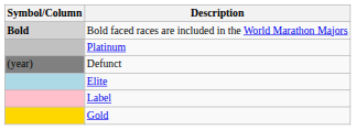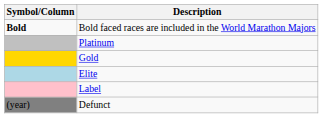 <table class="wikitable">
 <tr>
 <th>Symbol/Column</th>
 <th>Description</th>
 </tr>
 <tr>
-<td style="background: lightgrey;"><strong>Bold</strong></td>
+<td><strong>Bold</strong></td>
 <td>Bold faced races are included in the <a href='#'>World Marathon Majors</a></td>
 </tr>
 <tr>
 <td bgcolor="silver"></td>
 <td><a href='#'>Platinum</a></td>
 </tr>
 <tr>
-<td bgcolor="gray">(year)</td>
-<td>Defunct</td>
+<td bgcolor="gold"></td>
+<td><a href='#'>Gold</a></td>
 </tr>
 <tr>
 <td bgcolor="lightblue"></td>
 <td><a href='#'>Elite</a></td>
 </tr>
 <tr>
 <td bgcolor="pink"></td>
 <td><a href='#'>Label</a></td>
 </tr>
 <tr>
-<td bgcolor="gold"></td>
-<td><a href='#'>Gold</a></td>
+<td bgcolor="gray">(year)</td>
+<td>Defunct</td>
 </tr>
 </table>
